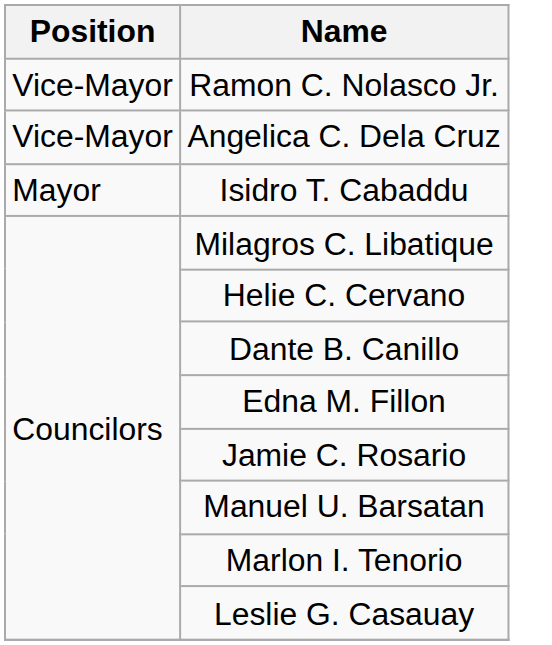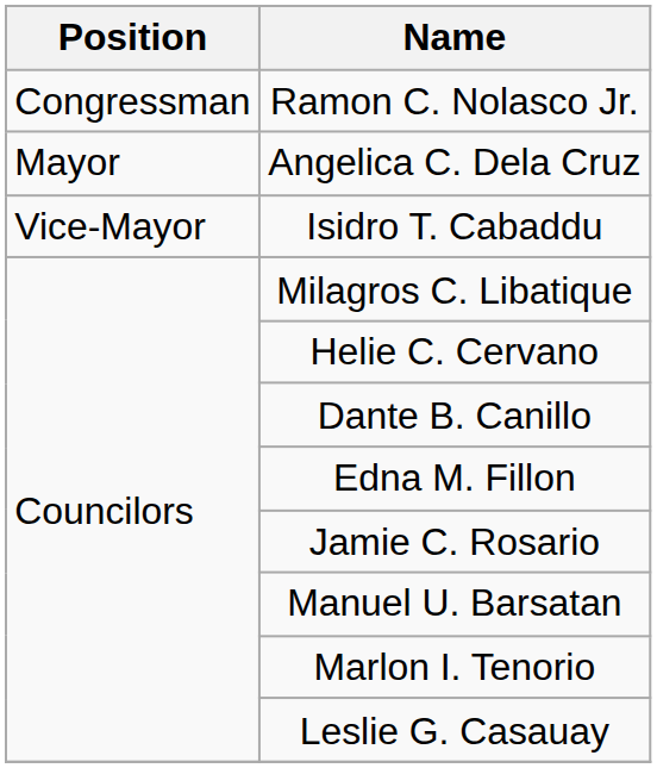 <table class="wikitable" style="line-height:1.20em; font-size:100%;">
 <tr>
 <th>Position</th>
 <th>Name</th>
 </tr>
 <tr>
-<td>Vice-Mayor</td>
+<td>Congressman</td>
 <td style="text-align:center;">Ramon C. Nolasco Jr.</td>
 </tr>
 <tr>
-<td>Vice-Mayor</td>
+<td>Mayor</td>
 <td style="text-align:center;">Angelica C. Dela Cruz</td>
 </tr>
 <tr>
-<td>Mayor</td>
+<td>Vice-Mayor</td>
 <td style="text-align:center;">Isidro T. Cabaddu</td>
 </tr>
 <tr>
 <td rowspan=8>Councilors</td>
 <td style="text-align:center;">Milagros C. Libatique</td>
 </tr>
 <tr>
 <td style="text-align:center;">Helie C. Cervano</td>
 </tr>
 <tr>
 <td style="text-align:center;">Dante B. Canillo</td>
 </tr>
 <tr>
 <td style="text-align:center;">Edna M. Fillon</td>
 </tr>
 <tr>
 <td style="text-align:center;">Jamie C. Rosario</td>
 </tr>
 <tr>
 <td style="text-align:center;">Manuel U. Barsatan</td>
 </tr>
 <tr>
 <td style="text-align:center;">Marlon I. Tenorio</td>
 </tr>
 <tr>
 <td style="text-align:center;">Leslie G. Casauay</td>
 </tr>
 <tr>
 </tr>
 </table>
